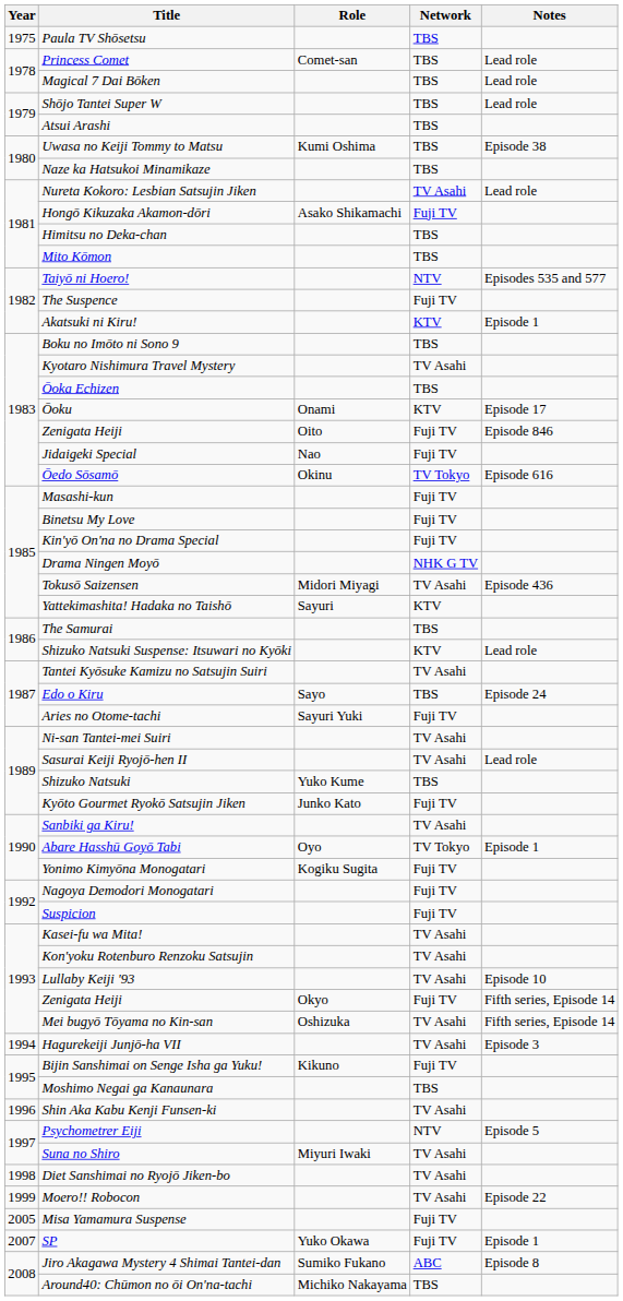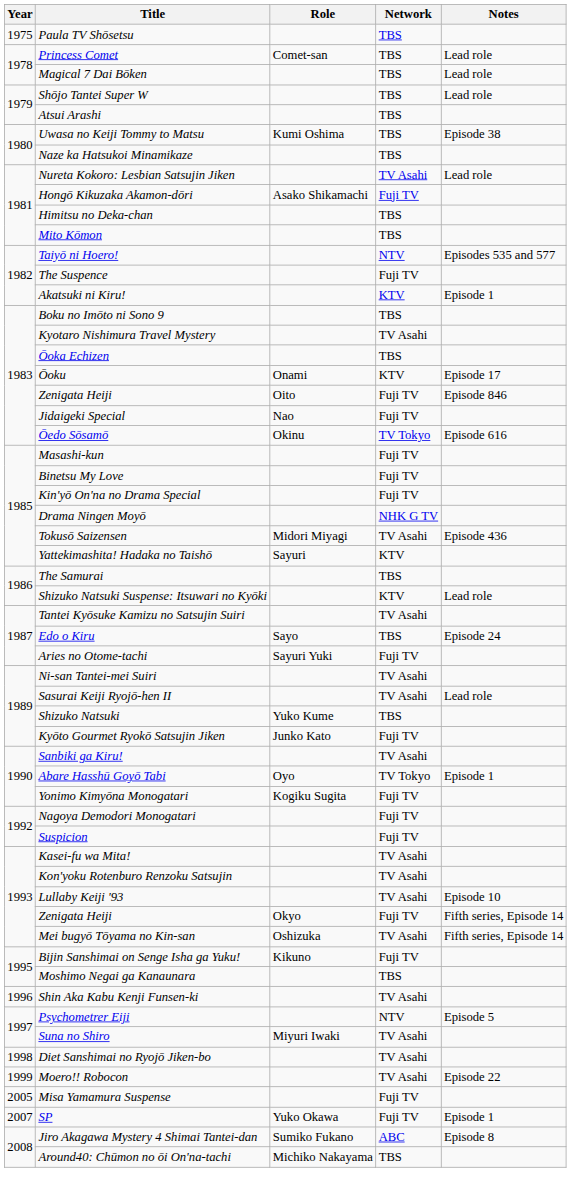 <table class="wikitable">
 <tr>
 <th>Year</th>
 <th>Title</th>
 <th>Role</th>
 <th>Network</th>
 <th>Notes</th>
 </tr>
 <tr>
 <td>1975</td>
 <td><em>Paula TV Shōsetsu</em></td>
 <td></td>
 <td><a href='#'>TBS</a></td>
 <td></td>
 </tr>
 <tr>
 <td rowspan="2">1978</td>
 <td><em><a href='#'>Princess Comet</a></em></td>
 <td>Comet-san</td>
 <td>TBS</td>
 <td>Lead role</td>
 </tr>
 <tr>
 <td><em>Magical 7 Dai Bōken</em></td>
 <td></td>
 <td>TBS</td>
 <td>Lead role</td>
 </tr>
 <tr>
 <td rowspan="2">1979</td>
 <td><em>Shōjo Tantei Super W</em></td>
 <td></td>
 <td>TBS</td>
 <td>Lead role</td>
 </tr>
 <tr>
 <td><em>Atsui Arashi</em></td>
 <td></td>
 <td>TBS</td>
 <td></td>
 </tr>
 <tr>
 <td rowspan="2">1980</td>
 <td><em>Uwasa no Keiji Tommy to Matsu</em></td>
 <td>Kumi Oshima</td>
 <td>TBS</td>
 <td>Episode 38</td>
 </tr>
 <tr>
 <td><em>Naze ka Hatsukoi Minamikaze</em></td>
 <td></td>
 <td>TBS</td>
 <td></td>
 </tr>
 <tr>
 <td rowspan="4">1981</td>
 <td><em>Nureta Kokoro: Lesbian Satsujin Jiken</em></td>
 <td></td>
 <td><a href='#'>TV Asahi</a></td>
 <td>Lead role</td>
 </tr>
 <tr>
 <td><em>Hongō Kikuzaka Akamon-dōri</em></td>
 <td>Asako Shikamachi</td>
 <td><a href='#'>Fuji TV</a></td>
 <td></td>
 </tr>
 <tr>
 <td><em>Himitsu no Deka-chan</em></td>
 <td></td>
 <td>TBS</td>
 <td></td>
 </tr>
 <tr>
 <td><em><a href='#'>Mito Kōmon</a></em></td>
 <td></td>
 <td>TBS</td>
 <td></td>
 </tr>
 <tr>
 <td rowspan="3">1982</td>
 <td><em><a href='#'>Taiyō ni Hoero!</a></em></td>
 <td></td>
 <td><a href='#'>NTV</a></td>
 <td>Episodes 535 and 577</td>
 </tr>
 <tr>
 <td><em>The Suspence</em></td>
 <td></td>
 <td>Fuji TV</td>
 <td></td>
 </tr>
 <tr>
 <td><em>Akatsuki ni Kiru!</em></td>
 <td></td>
 <td><a href='#'>KTV</a></td>
 <td>Episode 1</td>
 </tr>
 <tr>
 <td rowspan="7">1983</td>
 <td><em>Boku no Imōto ni Sono 9</em></td>
 <td></td>
 <td>TBS</td>
 <td></td>
 </tr>
 <tr>
 <td><em>Kyotaro Nishimura Travel Mystery</em></td>
 <td></td>
 <td>TV Asahi</td>
 <td></td>
 </tr>
 <tr>
 <td><em><a href='#'>Ōoka Echizen</a></em></td>
 <td></td>
 <td>TBS</td>
 <td></td>
 </tr>
 <tr>
 <td><em>Ōoku</em></td>
 <td>Onami</td>
 <td>KTV</td>
 <td>Episode 17</td>
 </tr>
 <tr>
 <td><em>Zenigata Heiji</em></td>
 <td>Oito</td>
 <td>Fuji TV</td>
 <td>Episode 846</td>
 </tr>
 <tr>
 <td><em>Jidaigeki Special</em></td>
 <td>Nao</td>
 <td>Fuji TV</td>
 <td></td>
 </tr>
 <tr>
 <td><em><a href='#'>Ōedo Sōsamō</a></em></td>
 <td>Okinu</td>
 <td><a href='#'>TV Tokyo</a></td>
 <td>Episode 616</td>
 </tr>
 <tr>
 <td rowspan="6">1985</td>
 <td><em>Masashi-kun</em></td>
 <td></td>
 <td>Fuji TV</td>
 <td></td>
 </tr>
 <tr>
 <td><em>Binetsu My Love</em></td>
 <td></td>
 <td>Fuji TV</td>
 <td></td>
 </tr>
 <tr>
 <td><em>Kin'yō On'na no Drama Special</em></td>
 <td></td>
 <td>Fuji TV</td>
 <td></td>
 </tr>
 <tr>
 <td><em>Drama Ningen Moyō</em></td>
 <td></td>
 <td><a href='#'>NHK G TV</a></td>
 <td></td>
 </tr>
 <tr>
 <td><em>Tokusō Saizensen</em></td>
 <td>Midori Miyagi</td>
 <td>TV Asahi</td>
 <td>Episode 436</td>
 </tr>
 <tr>
 <td><em>Yattekimashita! Hadaka no Taishō</em></td>
 <td>Sayuri</td>
 <td>KTV</td>
 <td></td>
 </tr>
 <tr>
 <td rowspan="2">1986</td>
 <td><em>The Samurai</em></td>
 <td></td>
 <td>TBS</td>
 <td></td>
 </tr>
 <tr>
 <td><em>Shizuko Natsuki Suspense: Itsuwari no Kyōki</em></td>
 <td></td>
 <td>KTV</td>
 <td>Lead role</td>
 </tr>
 <tr>
 <td rowspan="3">1987</td>
 <td><em>Tantei Kyōsuke Kamizu no Satsujin Suiri</em></td>
 <td></td>
 <td>TV Asahi</td>
 <td></td>
 </tr>
 <tr>
 <td><em><a href='#'>Edo o Kiru</a></em></td>
 <td>Sayo</td>
 <td>TBS</td>
 <td>Episode 24</td>
 </tr>
 <tr>
 <td><em>Aries no Otome-tachi</em></td>
 <td>Sayuri Yuki</td>
 <td>Fuji TV</td>
 <td></td>
 </tr>
 <tr>
 <td rowspan="4">1989</td>
 <td><em>Ni-san Tantei-mei Suiri</em></td>
 <td></td>
 <td>TV Asahi</td>
 <td></td>
 </tr>
 <tr>
 <td><em>Sasurai Keiji Ryojō-hen II</em></td>
 <td></td>
 <td>TV Asahi</td>
 <td>Lead role</td>
 </tr>
 <tr>
 <td><em>Shizuko Natsuki</em></td>
 <td>Yuko Kume</td>
 <td>TBS</td>
 <td></td>
 </tr>
 <tr>
 <td><em>Kyōto Gourmet Ryokō Satsujin Jiken</em></td>
 <td>Junko Kato</td>
 <td>Fuji TV</td>
 <td></td>
 </tr>
 <tr>
 <td rowspan="3">1990</td>
 <td><em><a href='#'>Sanbiki ga Kiru!</a></em></td>
 <td></td>
 <td>TV Asahi</td>
 <td></td>
 </tr>
 <tr>
 <td><em><a href='#'>Abare Hasshū Goyō Tabi</a></em></td>
 <td>Oyo</td>
 <td>TV Tokyo</td>
 <td>Episode 1</td>
 </tr>
 <tr>
 <td><em>Yonimo Kimyōna Monogatari</em></td>
 <td>Kogiku Sugita</td>
 <td>Fuji TV</td>
 <td></td>
 </tr>
 <tr>
 <td rowspan="2">1992</td>
 <td><em>Nagoya Demodori Monogatari</em></td>
 <td></td>
 <td>Fuji TV</td>
 <td></td>
 </tr>
 <tr>
 <td><em><a href='#'>Suspicion</a></em></td>
 <td></td>
 <td>Fuji TV</td>
 <td></td>
 </tr>
 <tr>
 <td rowspan="5">1993</td>
 <td><em>Kasei-fu wa Mita!</em></td>
 <td></td>
 <td>TV Asahi</td>
 <td></td>
 </tr>
 <tr>
 <td><em>Kon'yoku Rotenburo Renzoku Satsujin</em></td>
 <td></td>
 <td>TV Asahi</td>
 <td></td>
 </tr>
 <tr>
 <td><em>Lullaby Keiji '93</em></td>
 <td></td>
 <td>TV Asahi</td>
 <td>Episode 10</td>
 </tr>
 <tr>
 <td><em>Zenigata Heiji</em></td>
 <td>Okyo</td>
 <td>Fuji TV</td>
 <td>Fifth series, Episode 14</td>
 </tr>
 <tr>
 <td><em>Mei bugyō Tōyama no Kin-san</em></td>
 <td>Oshizuka</td>
 <td>TV Asahi</td>
 <td>Fifth series, Episode 14</td>
 </tr>
 <tr>
-<td>1994</td>
-<td><em>Hagurekeiji Junjō-ha VII</em></td>
-<td></td>
-<td>TV Asahi</td>
-<td>Episode 3</td>
-</tr>
-<tr>
 <td rowspan="2">1995</td>
 <td><em>Bijin Sanshimai on Senge Isha ga Yuku!</em></td>
 <td>Kikuno</td>
 <td>Fuji TV</td>
 <td></td>
 </tr>
 <tr>
 <td><em>Moshimo Negai ga Kanaunara</em></td>
 <td></td>
 <td>TBS</td>
 <td></td>
 </tr>
 <tr>
 <td>1996</td>
 <td><em>Shin Aka Kabu Kenji Funsen-ki</em></td>
 <td></td>
 <td>TV Asahi</td>
 <td></td>
 </tr>
 <tr>
 <td rowspan="2">1997</td>
 <td><em><a href='#'>Psychometrer Eiji</a></em></td>
 <td></td>
 <td>NTV</td>
 <td>Episode 5</td>
 </tr>
 <tr>
 <td><em><a href='#'>Suna no Shiro</a></em></td>
 <td>Miyuri Iwaki</td>
 <td>TV Asahi</td>
 <td></td>
 </tr>
 <tr>
 <td>1998</td>
 <td><em>Diet Sanshimai no Ryojō Jiken-bo</em></td>
 <td></td>
 <td>TV Asahi</td>
 <td></td>
 </tr>
 <tr>
 <td>1999</td>
 <td><em>Moero!! Robocon</em></td>
 <td></td>
 <td>TV Asahi</td>
 <td>Episode 22</td>
 </tr>
 <tr>
 <td>2005</td>
 <td><em>Misa Yamamura Suspense</em></td>
 <td></td>
 <td>Fuji TV</td>
 <td></td>
 </tr>
 <tr>
 <td>2007</td>
 <td><em><a href='#'>SP</a></em></td>
 <td>Yuko Okawa</td>
 <td>Fuji TV</td>
 <td>Episode 1</td>
 </tr>
 <tr>
 <td rowspan="2">2008</td>
 <td><em>Jiro Akagawa Mystery 4 Shimai Tantei-dan</em></td>
 <td>Sumiko Fukano</td>
 <td><a href='#'>ABC</a></td>
 <td>Episode 8</td>
 </tr>
 <tr>
 <td><em>Around40: Chūmon no ōi On'na-tachi</em></td>
 <td>Michiko Nakayama</td>
 <td>TBS</td>
 <td></td>
 </tr>
 </table>
